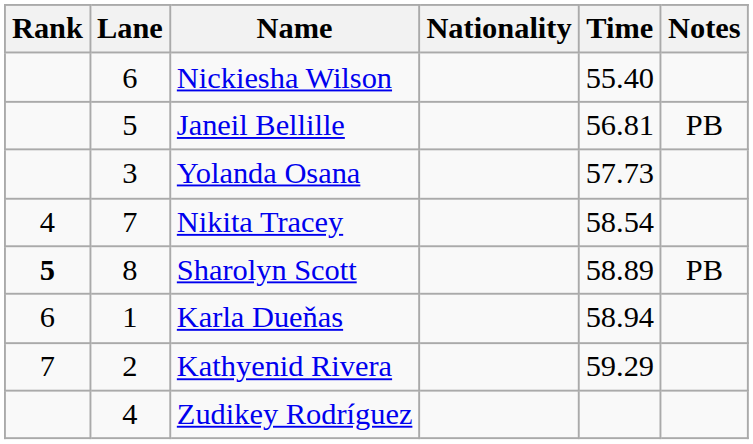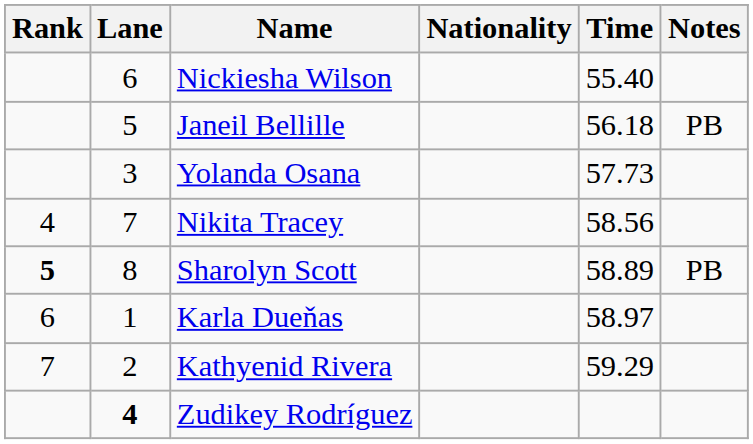 <table class="wikitable sortable" style="text-align:center">
 <tr>
 <th>Rank</th>
 <th>Lane</th>
 <th>Name</th>
 <th>Nationality</th>
 <th>Time</th>
 <th>Notes</th>
 </tr>
 <tr>
 <td></td>
 <td>6</td>
 <td align=left><a href='#'>Nickiesha Wilson</a></td>
 <td align=left></td>
 <td>55.40</td>
 <td></td>
 </tr>
 <tr>
 <td></td>
 <td>5</td>
 <td align=left><a href='#'>Janeil Bellille</a></td>
 <td align=left></td>
-<td>56.81</td>
+<td>56.18</td>
 <td>PB</td>
 </tr>
 <tr>
 <td></td>
 <td>3</td>
 <td align=left><a href='#'>Yolanda Osana</a></td>
 <td align=left></td>
 <td>57.73</td>
 <td></td>
 </tr>
 <tr>
 <td>4</td>
 <td>7</td>
 <td align=left><a href='#'>Nikita Tracey</a></td>
 <td align=left></td>
-<td>58.54</td>
+<td>58.56</td>
 <td></td>
 </tr>
 <tr>
 <td><strong>5</strong></td>
 <td>8</td>
 <td align=left><a href='#'>Sharolyn Scott</a></td>
 <td align=left></td>
 <td>58.89</td>
 <td>PB</td>
 </tr>
 <tr>
 <td>6</td>
 <td>1</td>
 <td align=left><a href='#'>Karla Dueňas</a></td>
 <td align=left></td>
-<td>58.94</td>
+<td>58.97</td>
 <td></td>
 </tr>
 <tr>
 <td>7</td>
 <td>2</td>
 <td align=left><a href='#'>Kathyenid Rivera</a></td>
 <td align=left></td>
 <td>59.29</td>
 <td></td>
 </tr>
 <tr>
 <td></td>
-<td>4</td>
+<td><strong>4</strong></td>
 <td align=left><a href='#'>Zudikey Rodríguez</a></td>
 <td align=left></td>
 <td></td>
 <td></td>
 </tr>
 </table>
